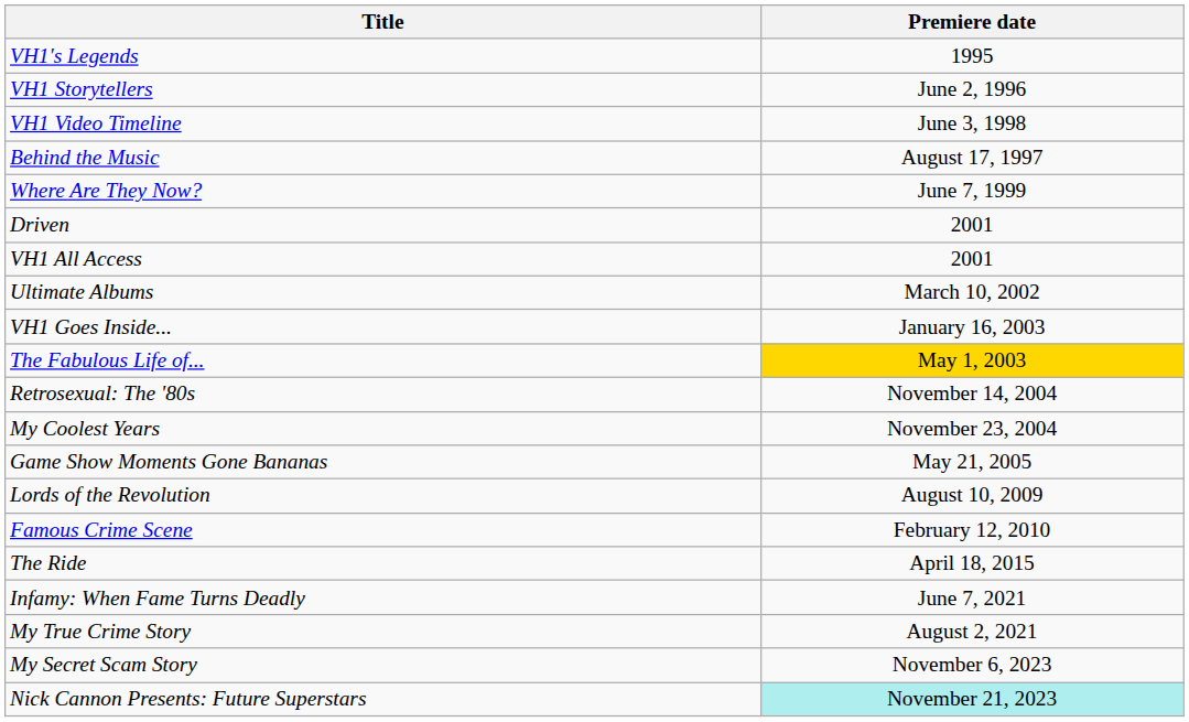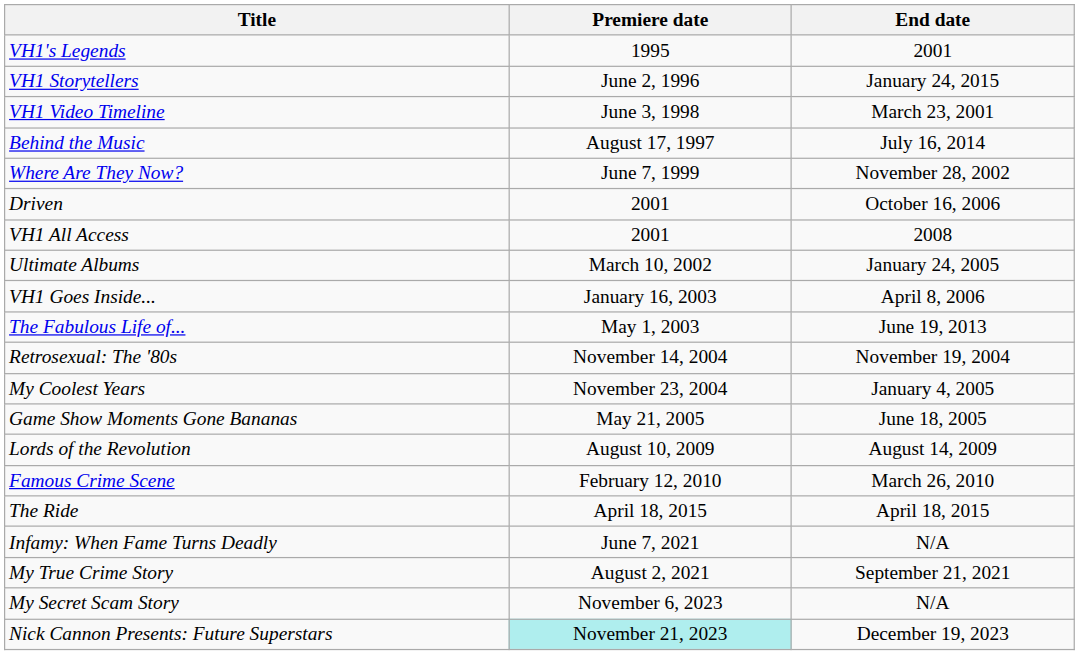 <table class="wikitable plainrowheaders sortable" style="width:70%;text-align:center;">
 <tr>
 <th scope="col" style="width:25%;">Title</th>
 <th scope="col" style="width:14%;">Premiere date</th>
+<th scope="col" style="width:14%;">End date</th>
 </tr>
 <tr>
 <td scope="row" style="text-align:left;"><em><a href='#'>VH1's Legends</a></em></td>
 <td>1995</td>
+<td>2001</td>
 </tr>
 <tr>
 <td scope="row" style="text-align:left;"><em><a href='#'>VH1 Storytellers</a></em></td>
 <td>June 2, 1996</td>
+<td>January 24, 2015</td>
 </tr>
 <tr>
 <td scope="row" style="text-align:left;"><em><a href='#'>VH1 Video Timeline</a></em></td>
 <td>June 3, 1998</td>
+<td>March 23, 2001</td>
 </tr>
 <tr>
 <td scope="row" style="text-align:left;"><em><a href='#'>Behind the Music</a></em> </td>
 <td>August 17, 1997</td>
+<td>July 16, 2014</td>
 </tr>
 <tr>
 <td scope="row" style="text-align:left;"><em><a href='#'>Where Are They Now?</a></em></td>
 <td>June 7, 1999</td>
+<td>November 28, 2002</td>
 </tr>
 <tr>
 <td scope="row" style="text-align:left;"><em>Driven</em></td>
 <td>2001</td>
+<td>October 16, 2006</td>
 </tr>
 <tr>
 <td scope="row" style="text-align:left;"><em>VH1 All Access</em></td>
 <td>2001</td>
+<td>2008</td>
 </tr>
 <tr>
 <td scope="row" style="text-align:left;"><em>Ultimate Albums</em></td>
 <td>March 10, 2002</td>
+<td>January 24, 2005</td>
 </tr>
 <tr>
 <td scope="row" style="text-align:left;"><em>VH1 Goes Inside...</em></td>
 <td>January 16, 2003</td>
+<td>April 8, 2006</td>
 </tr>
 <tr>
 <td scope="row" style="text-align:left;"><em><a href='#'>The Fabulous Life of...</a></em></td>
-<td style="background: gold;">May 1, 2003</td>
+<td>May 1, 2003</td>
+<td>June 19, 2013</td>
 </tr>
 <tr>
 <td scope="row" style="text-align:left;"><em>Retrosexual: The '80s</em></td>
 <td>November 14, 2004</td>
+<td>November 19, 2004</td>
 </tr>
 <tr>
 <td scope="row" style="text-align:left;"><em>My Coolest Years</em></td>
 <td>November 23, 2004</td>
+<td>January 4, 2005</td>
 </tr>
 <tr>
 <td scope="row" style="text-align:left;"><em>Game Show Moments Gone Bananas</em></td>
 <td>May 21, 2005</td>
+<td>June 18, 2005</td>
 </tr>
 <tr>
 <td scope="row" style="text-align:left;"><em>Lords of the Revolution</em></td>
 <td>August 10, 2009</td>
+<td>August 14, 2009</td>
 </tr>
 <tr>
 <td scope="row" style="text-align:left;"><em><a href='#'>Famous Crime Scene</a></em></td>
 <td>February 12, 2010</td>
+<td>March 26, 2010</td>
 </tr>
 <tr>
 <td scope="row" style="text-align:left;"><em>The Ride</em></td>
+<td>April 18, 2015</td>
 <td>April 18, 2015</td>
 </tr>
 <tr>
 <td scope="row" style="text-align:left;"><em>Infamy: When Fame Turns Deadly</em></td>
 <td>June 7, 2021</td>
+<td>N/A</td>
 </tr>
 <tr>
 <td scope="row" style="text-align:left;"><em>My True Crime Story</em></td>
 <td>August 2, 2021</td>
+<td>September 21, 2021</td>
 </tr>
 <tr>
 <td scope="row" style="text-align:left;"><em>My Secret Scam Story</em></td>
 <td>November 6, 2023</td>
+<td>N/A</td>
 </tr>
 <tr>
 <td scope="row" style="text-align:left;"><em>Nick Cannon Presents: Future Superstars</em></td>
 <td style="background: paleturquoise;">November 21, 2023</td>
+<td>December 19, 2023</td>
 </tr>
 </table>
